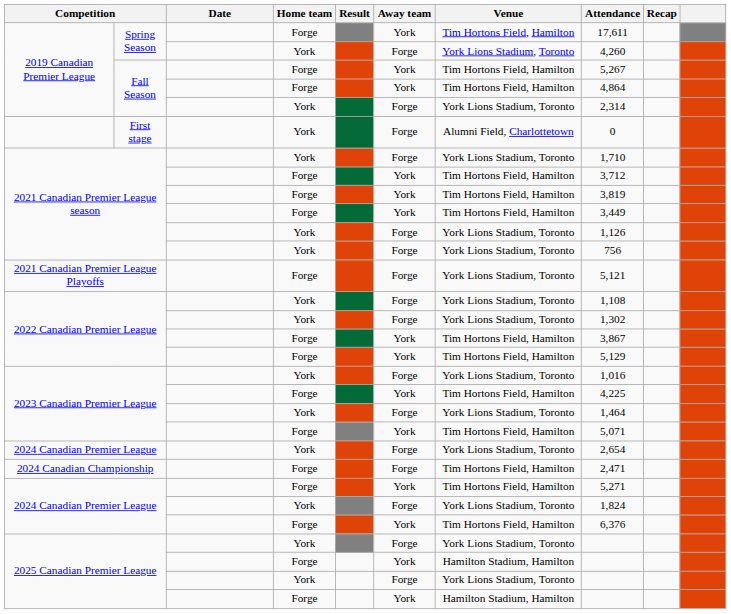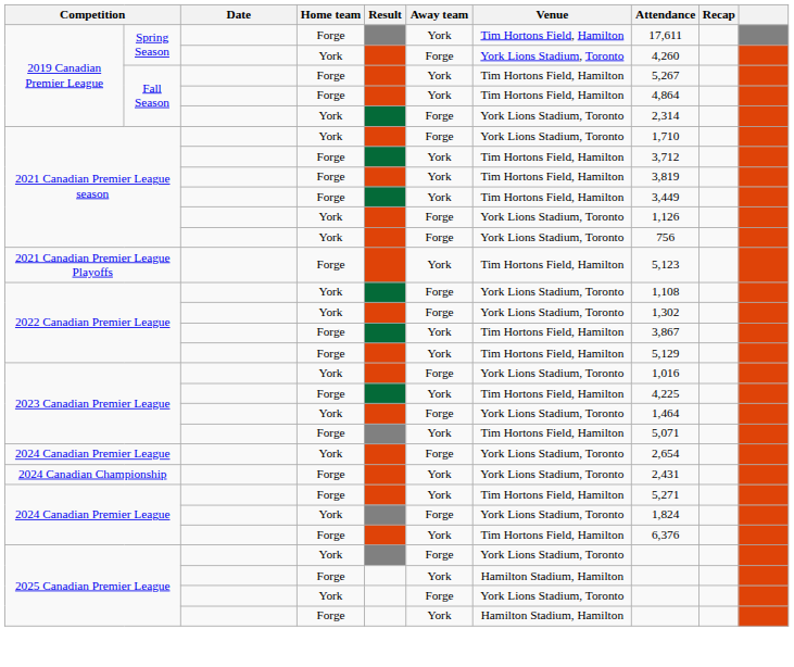 <table class="wikitable sortable" style="text-align: center; font-size: 85%">
 <tr>
 <th width=21% colspan=2>Competition</th>
 <th width=14%>Date</th>
 <th width=8%>Home team</th>
 <th width=5%>Result</th>
 <th width=8%>Away team</th>
 <th width=19%>Venue</th>
 <th width=4%>Attendance</th>
 <th width=1%>Recap</th>
 <th width=6%></th>
 </tr>
 <tr>
 <td rowspan="5"><a href='#'>2019 Canadian Premier League</a></td>
 <td rowspan="2"><a href='#'>Spring Season</a></td>
 <td></td>
 <td>Forge</td>
 <td style="text-align:center; background:#808080;"></td>
 <td>York</td>
 <td><a href='#'>Tim Hortons Field</a>, <a href='#'>Hamilton</a></td>
 <td>17,611</td>
 <td></td>
 <td style="background:#808080;"></td>
 </tr>
 <tr>
 <td></td>
 <td>York</td>
 <td style="text-align:center; background:#df4308;"></td>
 <td>Forge</td>
 <td><a href='#'>York Lions Stadium</a>, <a href='#'>Toronto</a></td>
 <td>4,260</td>
 <td></td>
 <td style="background:#df4308;"></td>
 </tr>
 <tr>
 <td rowspan="3"><a href='#'>Fall Season</a></td>
 <td></td>
 <td>Forge</td>
 <td style="text-align:center; background:#df4308;"></td>
 <td>York</td>
 <td>Tim Hortons Field, Hamilton</td>
 <td>5,267</td>
 <td></td>
 <td style="background:#df4308;"></td>
 </tr>
 <tr>
 <td></td>
 <td>Forge</td>
 <td style="text-align:center; background:#df4308;"></td>
 <td>York</td>
 <td>Tim Hortons Field, Hamilton</td>
 <td>4,864</td>
 <td></td>
 <td style="background:#df4308;"></td>
 </tr>
 <tr>
 <td></td>
 <td>York</td>
 <td style="text-align:center; background:#046a38;"></td>
 <td>Forge</td>
 <td>York Lions Stadium, Toronto</td>
 <td>2,314</td>
-<td></td>
-<td style="background:#df4308;"></td>
-</tr>
-<tr>
-<td></td>
-<td><a href='#'>First stage</a></td>
-<td></td>
-<td>York</td>
-<td style="text-align:center; background:#046a38;"></td>
-<td>Forge</td>
-<td>Alumni Field, <a href='#'>Charlottetown</a></td>
-<td>0</td>
 <td></td>
 <td style="background:#df4308;"></td>
 </tr>
 <tr>
 <td rowspan="6" colspan="2"><a href='#'>2021 Canadian Premier League season</a></td>
 <td></td>
 <td>York</td>
 <td style="text-align:center; background:#df4308;"></td>
 <td>Forge</td>
 <td>York Lions Stadium, Toronto</td>
 <td>1,710</td>
 <td></td>
 <td style="background:#df4308;"></td>
 </tr>
 <tr>
 <td></td>
 <td>Forge</td>
 <td style="text-align:center; background:#046a38;"></td>
 <td>York</td>
 <td>Tim Hortons Field, Hamilton</td>
 <td>3,712</td>
 <td></td>
 <td style="background:#df4308;"></td>
 </tr>
 <tr>
 <td></td>
 <td>Forge</td>
 <td style="text-align:center; background:#df4308;"></td>
 <td>York</td>
 <td>Tim Hortons Field, Hamilton</td>
 <td>3,819</td>
 <td></td>
 <td style="background:#df4308;"></td>
 </tr>
 <tr>
 <td></td>
 <td>Forge</td>
 <td style="text-align:center; background:#046a38;"></td>
 <td>York</td>
 <td>Tim Hortons Field, Hamilton</td>
 <td>3,449</td>
 <td></td>
 <td style="background:#df4308;"></td>
 </tr>
 <tr>
 <td></td>
 <td>York</td>
 <td style="text-align:center; background:#df4308;"></td>
 <td>Forge</td>
 <td>York Lions Stadium, Toronto</td>
 <td>1,126</td>
 <td></td>
 <td style="background:#df4308;"></td>
 </tr>
 <tr>
 <td></td>
 <td>York</td>
 <td style="text-align:center; background:#df4308;"></td>
 <td>Forge</td>
 <td>York Lions Stadium, Toronto</td>
 <td>756</td>
 <td></td>
 <td style="background:#df4308;"></td>
 </tr>
 <tr>
 <td colspan="2"><a href='#'>2021 Canadian Premier League Playoffs</a></td>
 <td></td>
 <td>Forge</td>
 <td style="text-align:center; background:#df4308;"></td>
-<td>Forge</td>
-<td>York Lions Stadium, Toronto</td>
-<td>5,121</td>
+<td>York</td>
+<td>Tim Hortons Field, Hamilton</td>
+<td>5,123</td>
 <td></td>
 <td style="background:#df4308;"></td>
 </tr>
 <tr>
 <td rowspan="4" colspan="2"><a href='#'>2022 Canadian Premier League</a></td>
 <td></td>
 <td>York</td>
 <td style="text-align:center; background:#046a38;"></td>
 <td>Forge</td>
 <td>York Lions Stadium, Toronto</td>
 <td>1,108</td>
 <td></td>
 <td style="background:#df4308;"></td>
 </tr>
 <tr>
 <td></td>
 <td>York</td>
 <td style="text-align:center; background:#df4308;"></td>
 <td>Forge</td>
 <td>York Lions Stadium, Toronto</td>
 <td>1,302</td>
 <td></td>
 <td style="background:#df4308;"></td>
 </tr>
 <tr>
 <td></td>
 <td>Forge</td>
 <td style="text-align:center; background:#046a38;"></td>
 <td>York</td>
 <td>Tim Hortons Field, Hamilton</td>
 <td>3,867</td>
 <td></td>
 <td style="background:#df4308;"></td>
 </tr>
 <tr>
 <td></td>
 <td>Forge</td>
 <td style="text-align:center; background:#df4308;"></td>
 <td>York</td>
 <td>Tim Hortons Field, Hamilton</td>
 <td>5,129</td>
 <td></td>
 <td style="background:#df4308;"></td>
 </tr>
 <tr>
 <td rowspan="4" colspan="2"><a href='#'>2023 Canadian Premier League</a></td>
 <td></td>
 <td>York</td>
 <td style="text-align:center; background:#df4308;"></td>
 <td>Forge</td>
 <td>York Lions Stadium, Toronto</td>
 <td>1,016</td>
 <td></td>
 <td style="background:#df4308;"></td>
 </tr>
 <tr>
 <td></td>
 <td>Forge</td>
 <td style="text-align:center; background:#046a38;"></td>
 <td>York</td>
 <td>Tim Hortons Field, Hamilton</td>
 <td>4,225</td>
 <td></td>
 <td style="background:#df4308;"></td>
 </tr>
 <tr>
 <td></td>
 <td>York</td>
 <td style="text-align:center; background:#df4308;"></td>
 <td>Forge</td>
 <td>York Lions Stadium, Toronto</td>
 <td>1,464</td>
 <td></td>
 <td style="background:#df4308;"></td>
 </tr>
 <tr>
 <td></td>
 <td>Forge</td>
 <td style="text-align:center; background:#808080;"></td>
 <td>York</td>
 <td>Tim Hortons Field, Hamilton</td>
 <td>5,071</td>
 <td></td>
 <td style="background:#df4308;"></td>
 </tr>
 <tr>
 <td colspan="2"><a href='#'>2024 Canadian Premier League</a></td>
 <td></td>
 <td>York</td>
 <td style="text-align:center; background:#df4308;"></td>
 <td>Forge</td>
 <td>York Lions Stadium, Toronto</td>
 <td>2,654</td>
 <td></td>
 <td style="background:#df4308;"></td>
 </tr>
 <tr>
 <td colspan="2"><a href='#'>2024 Canadian Championship</a></td>
 <td></td>
 <td>Forge</td>
 <td style="text-align:center; background:#df4308;"></td>
-<td>Forge</td>
-<td>Tim Hortons Field, Hamilton</td>
-<td>2,471</td>
+<td>York</td>
+<td>York Lions Stadium, Toronto</td>
+<td>2,431</td>
 <td></td>
 <td style="background:#df4308;"></td>
 </tr>
 <tr>
 <td rowspan="3" colspan="2"><a href='#'>2024 Canadian Premier League</a></td>
 <td></td>
 <td>Forge</td>
 <td style="text-align:center; background:#df4308;"></td>
 <td>York</td>
 <td>Tim Hortons Field, Hamilton</td>
 <td>5,271</td>
 <td></td>
 <td style="background:#df4308;"></td>
 </tr>
 <tr>
 <td></td>
 <td>York</td>
 <td style="text-align:center; background:#808080;"></td>
 <td>Forge</td>
 <td>York Lions Stadium, Toronto</td>
 <td>1,824</td>
 <td></td>
 <td style="background:#df4308;"></td>
 </tr>
 <tr>
 <td></td>
 <td>Forge</td>
 <td style="text-align:center; background:#df4308;"></td>
 <td>York</td>
 <td>Tim Hortons Field, Hamilton</td>
 <td>6,376</td>
 <td></td>
 <td style="background:#df4308;"></td>
 </tr>
 <tr>
 <td rowspan="4" colspan="2"><a href='#'>2025 Canadian Premier League</a></td>
 <td></td>
 <td>York</td>
 <td style="text-align:center; background:#808080;"></td>
 <td>Forge</td>
 <td>York Lions Stadium, Toronto</td>
 <td><em></em></td>
 <td></td>
 <td style="background:#df4308;"></td>
 </tr>
 <tr>
 <td></td>
 <td>Forge</td>
 <td></td>
 <td>York</td>
 <td>Hamilton Stadium, Hamilton</td>
 <td></td>
 <td></td>
 <td style="background:#df4308;"></td>
 </tr>
 <tr>
 <td></td>
 <td>York</td>
 <td></td>
 <td>Forge</td>
 <td>York Lions Stadium, Toronto</td>
 <td></td>
 <td></td>
 <td style="background:#df4308;"></td>
 </tr>
 <tr>
 <td></td>
 <td>Forge</td>
 <td></td>
 <td>York</td>
 <td>Hamilton Stadium, Hamilton</td>
 <td></td>
 <td></td>
 <td style="background:#df4308;"></td>
 </tr>
 </table>
